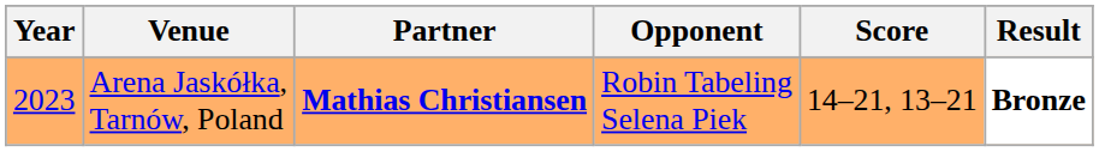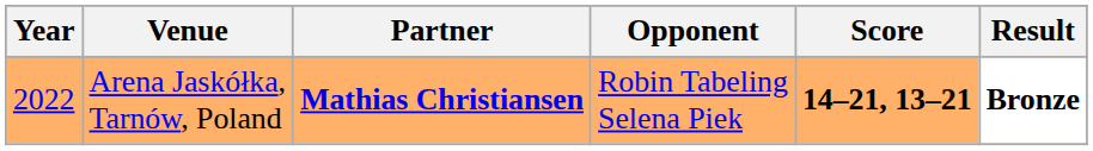 <table class="sortable wikitable" style="font-size: 90%;">
 <tr>
 <th>Year</th>
 <th>Venue</th>
 <th>Partner</th>
 <th>Opponent</th>
 <th>Score</th>
 <th>Result</th>
 </tr>
 <tr style="background:#FFB069">
-<td align="center"><a href='#'>2023</a></td>
+<td align="center"><a href='#'>2022</a></td>
 <td align="left"><a href='#'>Arena Jaskółka</a>,<br><a href='#'>Tarnów</a>, Poland</td>
 <td align="left"><strong> <a href='#'>Mathias Christiansen</a></strong></td>
 <td align="left"> <a href='#'>Robin Tabeling</a><br> <a href='#'>Selena Piek</a></td>
-<td align="left">14–21, 13–21</td>
+<td align="left"><strong>14–21, 13–21</strong></td>
 <td style="text-align:left; background:white"> <strong>Bronze</strong></td>
 </tr>
 </table>
